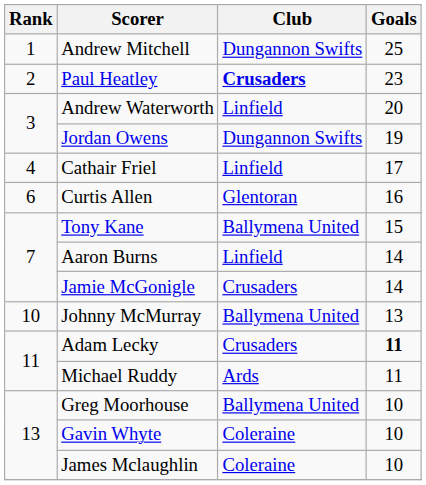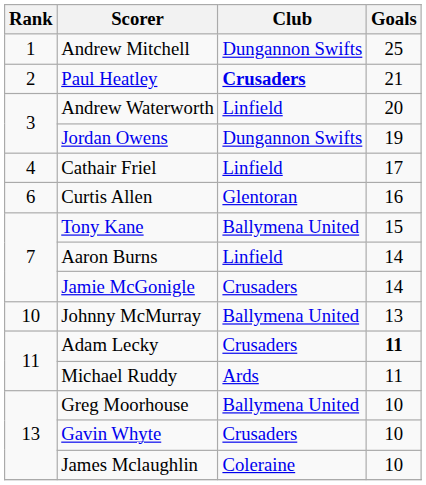 <table class="wikitable" style="text-align:center">
 <tr>
 <th>Rank</th>
 <th>Scorer</th>
 <th>Club</th>
 <th>Goals</th>
 </tr>
 <tr>
 <td>1</td>
 <td align="left"> Andrew Mitchell</td>
 <td align="left"><a href='#'>Dungannon Swifts</a></td>
 <td>25</td>
 </tr>
 <tr>
 <td>2</td>
 <td align="left"> <a href='#'>Paul Heatley</a></td>
 <td align="left"><strong><a href='#'>Crusaders</a></strong></td>
-<td>23</td>
+<td>21</td>
 </tr>
 <tr>
 <td rowspan="2">3</td>
 <td align="left"> Andrew Waterworth</td>
 <td align="left"><a href='#'>Linfield</a></td>
 <td>20</td>
 </tr>
 <tr>
 <td align="left"> <a href='#'>Jordan Owens</a></td>
 <td align="left"><a href='#'>Dungannon Swifts</a></td>
 <td>19</td>
 </tr>
 <tr>
 <td>4</td>
 <td align="left"> Cathair Friel</td>
 <td align="left"><a href='#'>Linfield</a></td>
 <td>17</td>
 </tr>
 <tr>
 <td>6</td>
 <td align="left"> Curtis Allen</td>
 <td align="left"><a href='#'>Glentoran</a></td>
 <td>16</td>
 </tr>
 <tr>
 <td rowspan="3">7</td>
 <td align="left"> <a href='#'>Tony Kane</a></td>
 <td align="left"><a href='#'>Ballymena United</a></td>
 <td>15</td>
 </tr>
 <tr>
 <td align="left"> Aaron Burns</td>
 <td align="left"><a href='#'>Linfield</a></td>
 <td>14</td>
 </tr>
 <tr>
 <td align="left"> <a href='#'>Jamie McGonigle</a></td>
 <td align="left"><a href='#'>Crusaders</a></td>
 <td>14</td>
 </tr>
 <tr>
 <td>10</td>
 <td align="left"> Johnny McMurray</td>
 <td align="left"><a href='#'>Ballymena United</a></td>
 <td>13</td>
 </tr>
 <tr>
 <td rowspan="2">11</td>
 <td align="left"> Adam Lecky</td>
 <td align="left"><a href='#'>Crusaders</a></td>
 <td><strong>11</strong></td>
 </tr>
 <tr>
 <td align="left"> Michael Ruddy</td>
 <td align="left"><a href='#'>Ards</a></td>
 <td>11</td>
 </tr>
 <tr>
 <td rowspan="3">13</td>
 <td align="left"> Greg Moorhouse</td>
 <td align="left"><a href='#'>Ballymena United</a></td>
 <td>10</td>
 </tr>
 <tr>
 <td align="left"> <a href='#'>Gavin Whyte</a></td>
-<td align="left"><a href='#'>Coleraine</a></td>
+<td align="left"><a href='#'>Crusaders</a></td>
 <td>10</td>
 </tr>
 <tr>
 <td align="left"> James Mclaughlin</td>
 <td align="left"><a href='#'>Coleraine</a></td>
 <td>10</td>
 </tr>
 <tr>
 </tr>
 </table>
